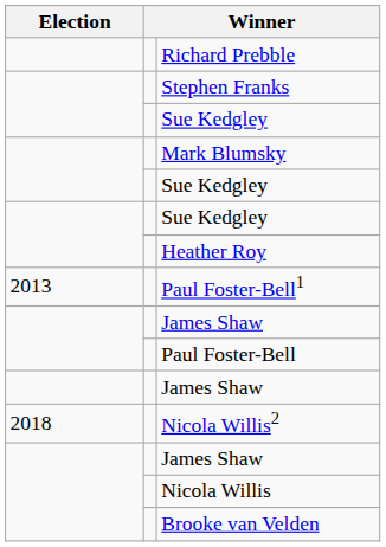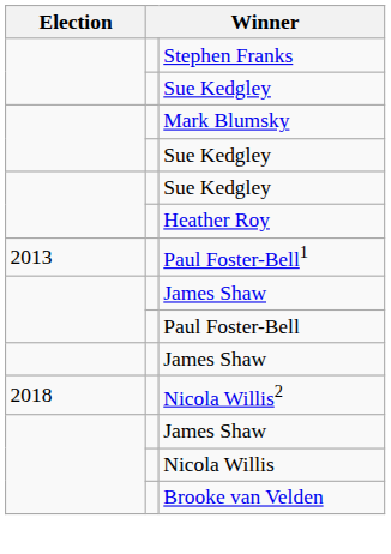 <table class=wikitable>
 <tr>
 <th width=100>Election</th>
 <th width=175 colspan=2>Winner</th>
-</tr>
-<tr>
-<td></td>
-<td></td>
-<td><a href='#'>Richard Prebble</a></td>
 </tr>
 <tr>
 <td rowspan=2></td>
 <td></td>
 <td><a href='#'>Stephen Franks</a></td>
 </tr>
 <tr>
 <td></td>
 <td><a href='#'>Sue Kedgley</a></td>
 </tr>
 <tr>
 <td rowspan=2></td>
 <td></td>
 <td><a href='#'>Mark Blumsky</a></td>
 </tr>
 <tr>
 <td></td>
 <td>Sue Kedgley</td>
 </tr>
 <tr>
 <td rowspan=2></td>
 <td></td>
 <td>Sue Kedgley</td>
 </tr>
 <tr>
 <td></td>
 <td><a href='#'>Heather Roy</a></td>
 </tr>
 <tr>
 <td>2013</td>
 <td></td>
 <td><a href='#'>Paul Foster-Bell</a><sup>1</sup></td>
 </tr>
 <tr>
 <td rowspan=2></td>
 <td></td>
 <td><a href='#'>James Shaw</a></td>
 </tr>
 <tr>
 <td></td>
 <td>Paul Foster-Bell</td>
 </tr>
 <tr>
 <td></td>
 <td></td>
 <td>James Shaw</td>
 </tr>
 <tr>
 <td>2018</td>
 <td></td>
 <td><a href='#'>Nicola Willis</a><sup>2</sup></td>
 </tr>
 <tr>
 <td rowspan=3></td>
 <td></td>
 <td>James Shaw</td>
 </tr>
 <tr>
 <td></td>
 <td>Nicola Willis</td>
 </tr>
 <tr>
 <td></td>
 <td><a href='#'>Brooke van Velden</a></td>
 </tr>
 </table>
